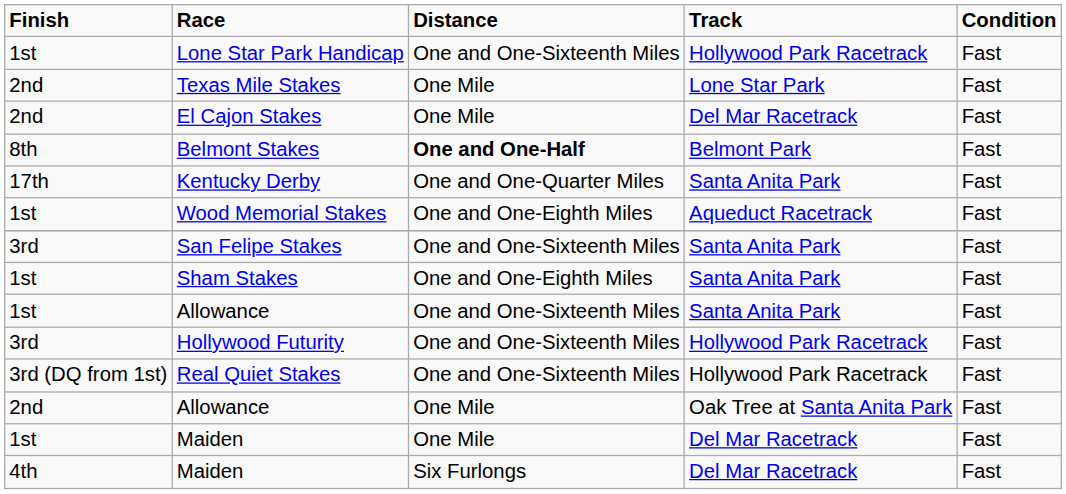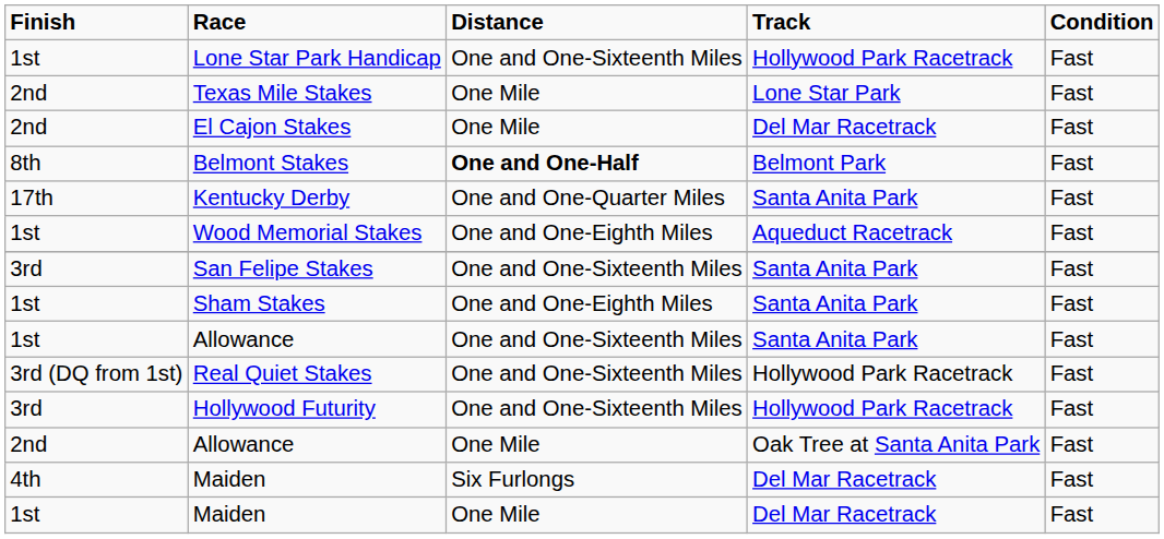 <table class="wikitable">
 <tr>
 <td><strong>Finish</strong></td>
 <td><strong>Race</strong></td>
 <td><strong>Distance</strong></td>
 <td><strong>Track</strong></td>
 <td><strong>Condition</strong></td>
 </tr>
 <tr>
 <td>1st</td>
 <td><a href='#'>Lone Star Park Handicap</a></td>
 <td>One and One-Sixteenth Miles</td>
 <td><a href='#'>Hollywood Park Racetrack</a></td>
 <td>Fast</td>
 </tr>
 <tr>
 <td>2nd</td>
 <td><a href='#'>Texas Mile Stakes</a></td>
 <td>One Mile</td>
 <td><a href='#'>Lone Star Park</a></td>
 <td>Fast</td>
 </tr>
 <tr>
 <td>2nd</td>
 <td><a href='#'>El Cajon Stakes</a></td>
 <td>One Mile</td>
 <td><a href='#'>Del Mar Racetrack</a></td>
 <td>Fast</td>
 </tr>
 <tr>
 <td>8th</td>
 <td><a href='#'>Belmont Stakes</a></td>
 <td><strong>One and One-Half</strong></td>
 <td><a href='#'>Belmont Park</a></td>
 <td>Fast</td>
 </tr>
 <tr>
 <td>17th</td>
 <td><a href='#'>Kentucky Derby</a></td>
 <td>One and One-Quarter Miles</td>
 <td><a href='#'>Santa Anita Park</a></td>
 <td>Fast</td>
 </tr>
 <tr>
 <td>1st</td>
 <td><a href='#'>Wood Memorial Stakes</a></td>
 <td>One and One-Eighth Miles</td>
 <td><a href='#'>Aqueduct Racetrack</a></td>
 <td>Fast</td>
 </tr>
 <tr>
 </tr>
 <tr>
 <td>3rd</td>
 <td><a href='#'>San Felipe Stakes</a></td>
 <td>One and One-Sixteenth Miles</td>
 <td><a href='#'>Santa Anita Park</a></td>
 <td>Fast</td>
 </tr>
 <tr>
 <td>1st</td>
 <td><a href='#'>Sham Stakes</a></td>
 <td>One and One-Eighth Miles</td>
 <td><a href='#'>Santa Anita Park</a></td>
 <td>Fast</td>
 </tr>
 <tr>
 <td>1st</td>
 <td>Allowance</td>
 <td>One and One-Sixteenth Miles</td>
 <td><a href='#'>Santa Anita Park</a></td>
 <td>Fast</td>
 </tr>
 <tr>
+<td>3rd (DQ from 1st)</td>
+<td><a href='#'>Real Quiet Stakes</a></td>
+<td>One and One-Sixteenth Miles</td>
+<td>Hollywood Park Racetrack</td>
+<td>Fast</td>
+</tr>
+<tr>
 <td>3rd</td>
 <td><a href='#'>Hollywood Futurity</a></td>
 <td>One and One-Sixteenth Miles</td>
 <td><a href='#'>Hollywood Park Racetrack</a></td>
-<td>Fast</td>
-</tr>
-<tr>
-<td>3rd (DQ from 1st)</td>
-<td><a href='#'>Real Quiet Stakes</a></td>
-<td>One and One-Sixteenth Miles</td>
-<td>Hollywood Park Racetrack</td>
 <td>Fast</td>
 </tr>
 <tr>
 <td>2nd</td>
 <td>Allowance</td>
 <td>One Mile</td>
 <td>Oak Tree at <a href='#'>Santa Anita Park</a></td>
 <td>Fast</td>
 </tr>
 <tr>
+<td>4th</td>
+<td>Maiden</td>
+<td>Six Furlongs</td>
+<td><a href='#'>Del Mar Racetrack</a></td>
+<td>Fast</td>
+</tr>
+<tr>
 <td>1st</td>
 <td>Maiden</td>
 <td>One Mile</td>
 <td><a href='#'>Del Mar Racetrack</a></td>
 <td>Fast</td>
 </tr>
-<tr>
-<td>4th</td>
-<td>Maiden</td>
-<td>Six Furlongs</td>
-<td><a href='#'>Del Mar Racetrack</a></td>
-<td>Fast</td>
-</tr>
 </table>
